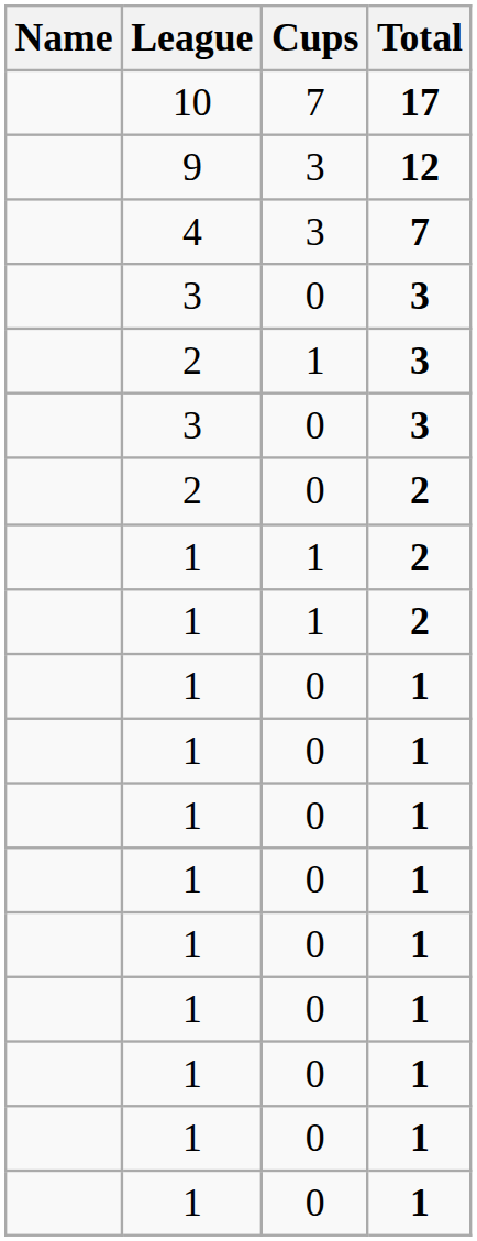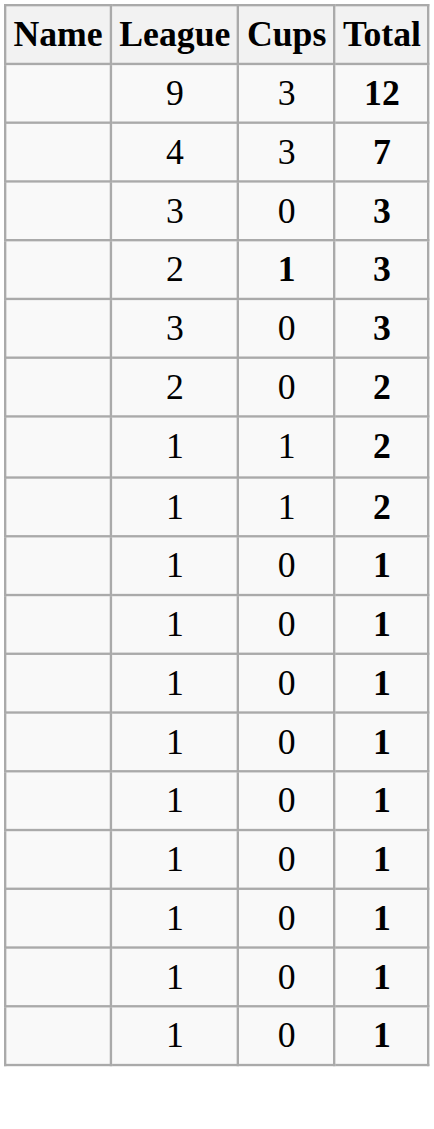 <table class="wikitable sortable" style="text-align:center; font-size:95%">
 <tr>
 <th>Name</th>
 <th>League</th>
 <th>Cups</th>
 <th>Total</th>
-</tr>
-<tr>
-<td></td>
-<td>10</td>
-<td>7</td>
-<td> <strong>17</strong></td>
 </tr>
 <tr>
 <td></td>
 <td>9</td>
 <td>3</td>
 <td> <strong>12</strong></td>
 </tr>
 <tr>
 <td></td>
 <td>4</td>
 <td>3</td>
 <td> <strong>7</strong></td>
 </tr>
 <tr>
 <td></td>
 <td>3</td>
 <td>0</td>
 <td> <strong>3</strong></td>
 </tr>
 <tr>
 <td></td>
 <td>2</td>
-<td>1</td>
+<td><strong>1</strong></td>
 <td> <strong>3</strong></td>
 </tr>
 <tr>
 <td><em></em></td>
 <td>3</td>
 <td>0</td>
 <td> <strong>3</strong></td>
 </tr>
 <tr>
 <td></td>
 <td>2</td>
 <td>0</td>
 <td> <strong>2</strong></td>
 </tr>
 <tr>
 <td></td>
 <td>1</td>
 <td>1</td>
 <td> <strong>2</strong></td>
 </tr>
 <tr>
 <td></td>
 <td>1</td>
 <td>1</td>
 <td> <strong>2</strong></td>
 </tr>
 <tr>
 <td></td>
 <td>1</td>
 <td>0</td>
 <td> <strong>1</strong></td>
 </tr>
 <tr>
 <td></td>
 <td>1</td>
 <td>0</td>
 <td> <strong>1</strong></td>
 </tr>
 <tr>
 <td></td>
 <td>1</td>
 <td>0</td>
 <td> <strong>1</strong></td>
 </tr>
 <tr>
 <td></td>
 <td>1</td>
 <td>0</td>
 <td> <strong>1</strong></td>
 </tr>
 <tr>
 <td></td>
 <td>1</td>
 <td>0</td>
 <td> <strong>1</strong></td>
 </tr>
 <tr>
 <td></td>
 <td>1</td>
 <td>0</td>
 <td> <strong>1</strong></td>
 </tr>
 <tr>
 <td></td>
 <td>1</td>
 <td>0</td>
 <td> <strong>1</strong></td>
 </tr>
 <tr>
 <td></td>
 <td>1</td>
 <td>0</td>
 <td> <strong>1</strong></td>
 </tr>
 <tr>
 <td></td>
 <td>1</td>
 <td>0</td>
 <td> <strong>1</strong></td>
 </tr>
 </table>
